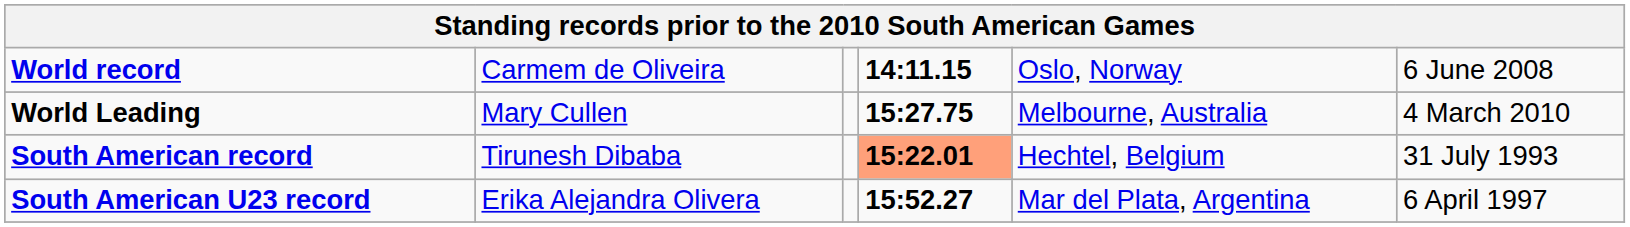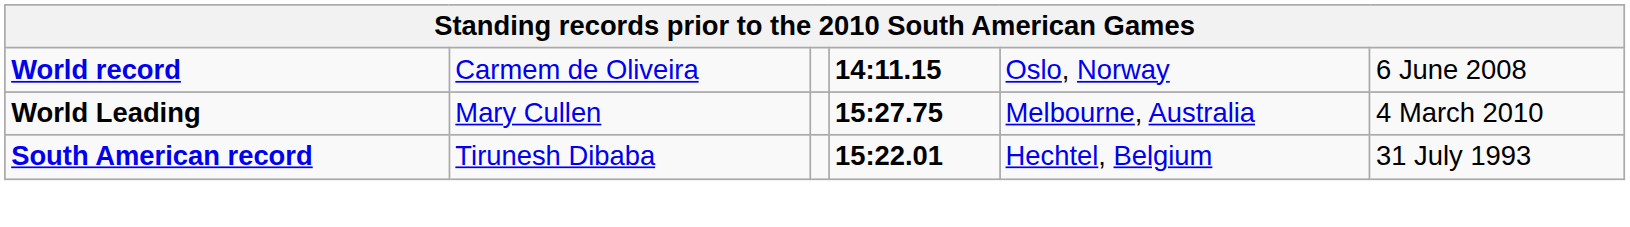 <table class="wikitable" width=75%>
 <tr>
 <th colspan="6">Standing records prior to the 2010 South American Games</th>
 </tr>
 <tr>
 <td><strong><a href='#'>World record</a></strong></td>
 <td><a href='#'>Carmem de Oliveira</a></td>
 <td align=left></td>
 <td><strong>14:11.15</strong></td>
 <td><a href='#'>Oslo</a>, <a href='#'>Norway</a></td>
 <td>6 June 2008</td>
 </tr>
 <tr>
 <td><strong>World Leading</strong></td>
 <td><a href='#'>Mary Cullen</a></td>
 <td align=left></td>
 <td><strong>15:27.75</strong></td>
 <td><a href='#'>Melbourne</a>, <a href='#'>Australia</a></td>
 <td>4 March 2010</td>
 </tr>
 <tr>
 <td><strong><a href='#'>South American record</a></strong></td>
 <td><a href='#'>Tirunesh Dibaba</a></td>
 <td align=left></td>
-<td style="background: lightsalmon;"><strong>15:22.01</strong></td>
+<td><strong>15:22.01</strong></td>
 <td><a href='#'>Hechtel</a>, <a href='#'>Belgium</a></td>
 <td>31 July 1993</td>
 </tr>
-<tr>
-<td><strong><a href='#'>South American U23 record</a></strong></td>
-<td><a href='#'>Erika Alejandra Olivera</a></td>
-<td align=left></td>
-<td><strong>15:52.27</strong></td>
-<td><a href='#'>Mar del Plata</a>, <a href='#'>Argentina</a></td>
-<td>6 April 1997</td>
-</tr>
 </table>
